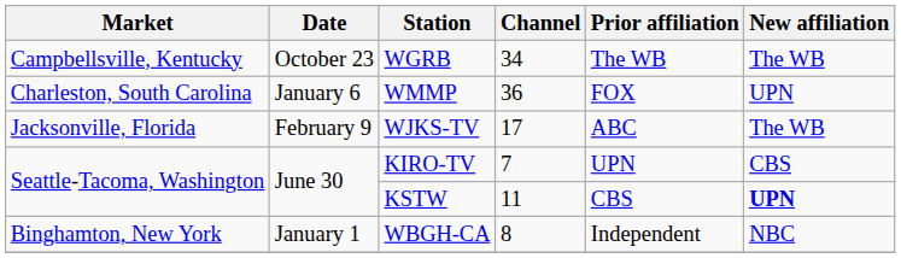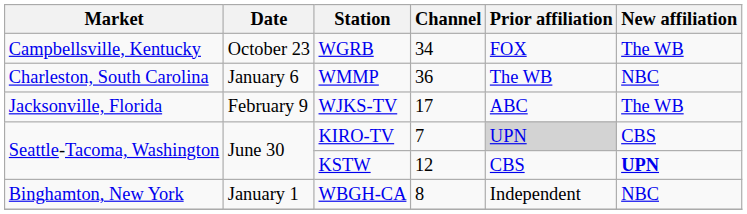 <table class="wikitable">
 <tr>
 <th>Market</th>
 <th>Date</th>
 <th>Station</th>
 <th>Channel</th>
 <th>Prior affiliation</th>
 <th>New affiliation</th>
 </tr>
 <tr>
 <td><a href='#'>Campbellsville, Kentucky</a></td>
 <td>October 23</td>
 <td><a href='#'>WGRB</a></td>
 <td>34</td>
-<td><a href='#'>The WB</a></td>
+<td><a href='#'>FOX</a></td>
 <td><a href='#'>The WB</a></td>
 </tr>
 <tr>
 <td><a href='#'>Charleston, South Carolina</a></td>
 <td>January 6</td>
 <td><a href='#'>WMMP</a></td>
 <td>36</td>
-<td><a href='#'>FOX</a></td>
-<td><a href='#'>UPN</a></td>
+<td><a href='#'>The WB</a></td>
+<td><a href='#'>NBC</a></td>
 </tr>
 <tr>
 <td><a href='#'>Jacksonville, Florida</a></td>
 <td>February 9</td>
 <td><a href='#'>WJKS-TV</a></td>
 <td>17</td>
 <td><a href='#'>ABC</a></td>
 <td><a href='#'>The WB</a></td>
 </tr>
 <tr>
 <td rowspan="2"><a href='#'>Seattle</a>-<a href='#'>Tacoma, Washington</a></td>
 <td rowspan="2">June 30</td>
 <td><a href='#'>KIRO-TV</a></td>
 <td>7</td>
-<td><a href='#'>UPN</a></td>
+<td style="background: lightgrey;"><a href='#'>UPN</a></td>
 <td><a href='#'>CBS</a></td>
 </tr>
 <tr>
 <td><a href='#'>KSTW</a></td>
-<td>11</td>
+<td>12</td>
 <td><a href='#'>CBS</a></td>
 <td><strong><a href='#'>UPN</a></strong></td>
 </tr>
 <tr>
 <td><a href='#'>Binghamton, New York</a></td>
 <td>January 1</td>
 <td><a href='#'>WBGH-CA</a></td>
 <td>8</td>
 <td>Independent</td>
 <td><a href='#'>NBC</a></td>
 </tr>
 <tr>
 </tr>
 </table>
